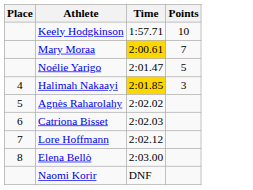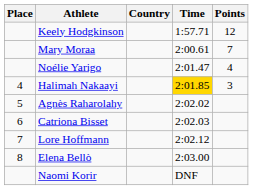 <table class="wikitable">
 <tr>
 <th>Place</th>
 <th>Athlete</th>
+<th>Country</th>
 <th>Time</th>
 <th>Points</th>
 </tr>
 <tr>
 <td align=center></td>
 <td><a href='#'>Keely Hodgkinson</a></td>
+<td></td>
 <td>1:57.71</td>
-<td align=center>10</td>
+<td align=center>12</td>
 </tr>
 <tr>
 <td align=center></td>
 <td><a href='#'>Mary Moraa</a></td>
-<td style="background: gold;">2:00.61</td>
+<td></td>
+<td>2:00.61</td>
 <td align=center>7</td>
 </tr>
 <tr>
 <td align=center></td>
 <td><a href='#'>Noélie Yarigo</a></td>
+<td></td>
 <td>2:01.47</td>
-<td align=center>5</td>
+<td align=center>4</td>
 </tr>
 <tr>
 <td align=center>4</td>
 <td><a href='#'>Halimah Nakaayi</a></td>
+<td></td>
 <td style="background: gold;">2:01.85</td>
 <td align=center>3</td>
 </tr>
 <tr>
 <td align=center>5</td>
 <td><a href='#'>Agnès Raharolahy</a></td>
+<td></td>
 <td>2:02.02</td>
 <td align=center></td>
 </tr>
 <tr>
 <td align=center>6</td>
 <td><a href='#'>Catriona Bisset</a></td>
+<td></td>
 <td>2:02.03</td>
 <td align=center></td>
 </tr>
 <tr>
 <td align=center>7</td>
 <td><a href='#'>Lore Hoffmann</a></td>
+<td></td>
 <td>2:02.12</td>
 <td align=center></td>
 </tr>
 <tr>
 <td align=center>8</td>
 <td><a href='#'>Elena Bellò</a></td>
+<td></td>
 <td>2:03.00</td>
 <td align=center></td>
 </tr>
 <tr>
 <td align=center></td>
 <td><a href='#'>Naomi Korir</a></td>
+<td></td>
 <td>DNF</td>
 <td align=center></td>
 </tr>
 </table>
